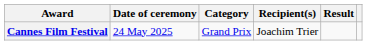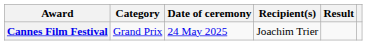 <table class="wikitable sortable plainrowheaders">
 <tr>
 <th scope="col">Award</th>
+<th scope="col">Category</th>
 <th scope="col">Date of ceremony</th>
-<th scope="col">Category</th>
 <th scope="col">Recipient(s)</th>
 <th scope="col">Result</th>
 <th scope="col" class="unsortable"></th>
 </tr>
 <tr>
 <th scope="row"><a href='#'>Cannes Film Festival</a></th>
+<td><a href='#'>Grand Prix</a></td>
 <td><a href='#'>24 May 2025</a></td>
-<td><a href='#'>Grand Prix</a></td>
 <td>Joachim Trier</td>
 <td></td>
 <td align="center"></td>
 </tr>
 </table>
